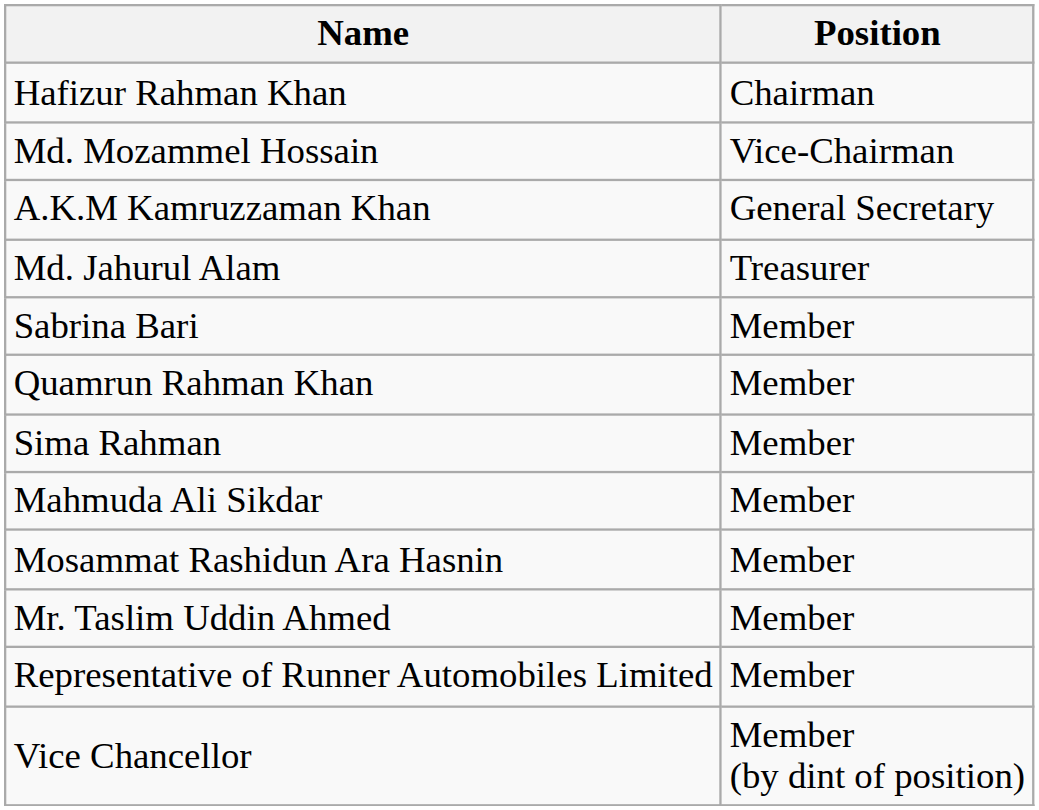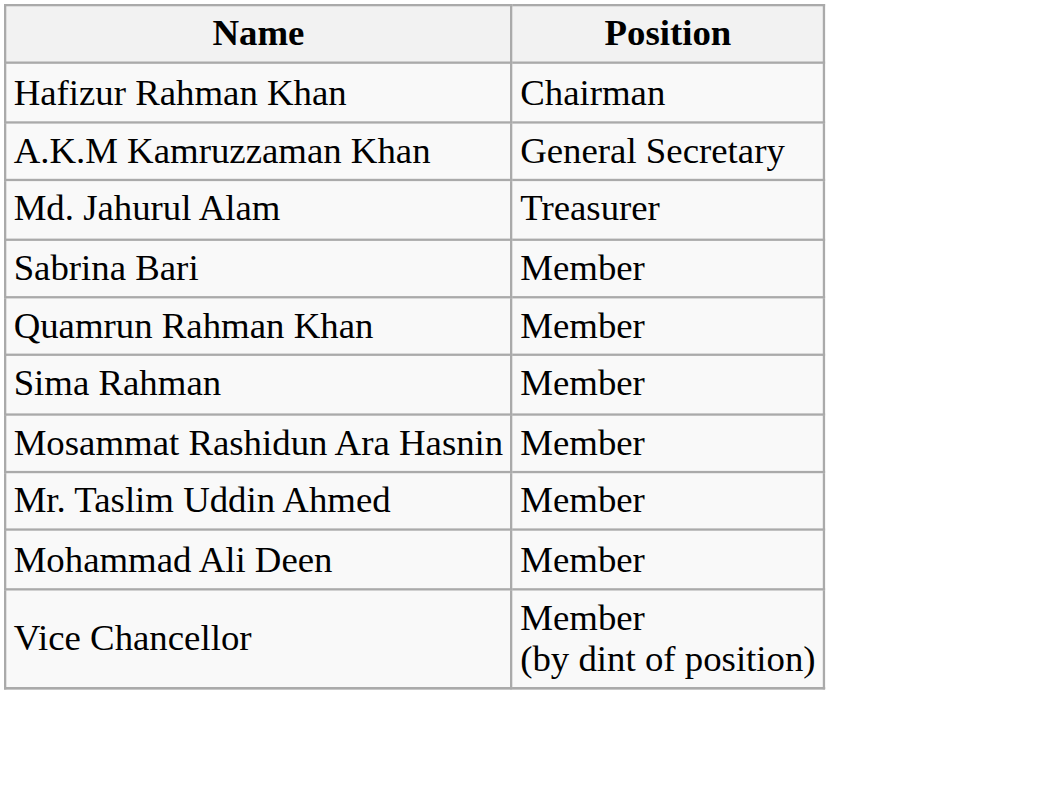 <table class="wikitable">
 <tr>
 <th>Name</th>
 <th>Position</th>
 </tr>
 <tr>
 <td>Hafizur Rahman Khan</td>
 <td>Chairman</td>
-</tr>
-<tr>
-<td>Md. Mozammel Hossain</td>
-<td>Vice-Chairman</td>
 </tr>
 <tr>
 <td>A.K.M Kamruzzaman Khan</td>
 <td>General Secretary</td>
 </tr>
 <tr>
 <td>Md. Jahurul Alam</td>
 <td>Treasurer</td>
 </tr>
 <tr>
 <td>Sabrina Bari</td>
 <td>Member</td>
 </tr>
 <tr>
 <td>Quamrun Rahman Khan</td>
 <td>Member</td>
 </tr>
 <tr>
 <td>Sima Rahman</td>
 <td>Member</td>
 </tr>
 <tr>
-<td>Mahmuda Ali Sikdar</td>
-<td>Member</td>
-</tr>
-<tr>
 <td>Mosammat Rashidun Ara Hasnin</td>
 <td>Member</td>
 </tr>
 <tr>
 <td>Mr. Taslim Uddin Ahmed</td>
 <td>Member</td>
 </tr>
 <tr>
-<td>Representative of Runner Automobiles Limited</td>
+<td>Mohammad Ali Deen</td>
 <td>Member</td>
 </tr>
 <tr>
 <td>Vice Chancellor</td>
 <td>Member<br>(by dint of position)</td>
 </tr>
 <tr>
 </tr>
 </table>
